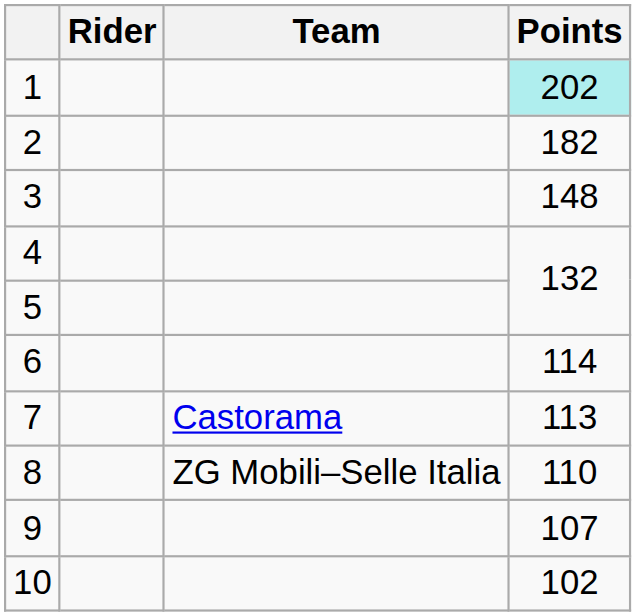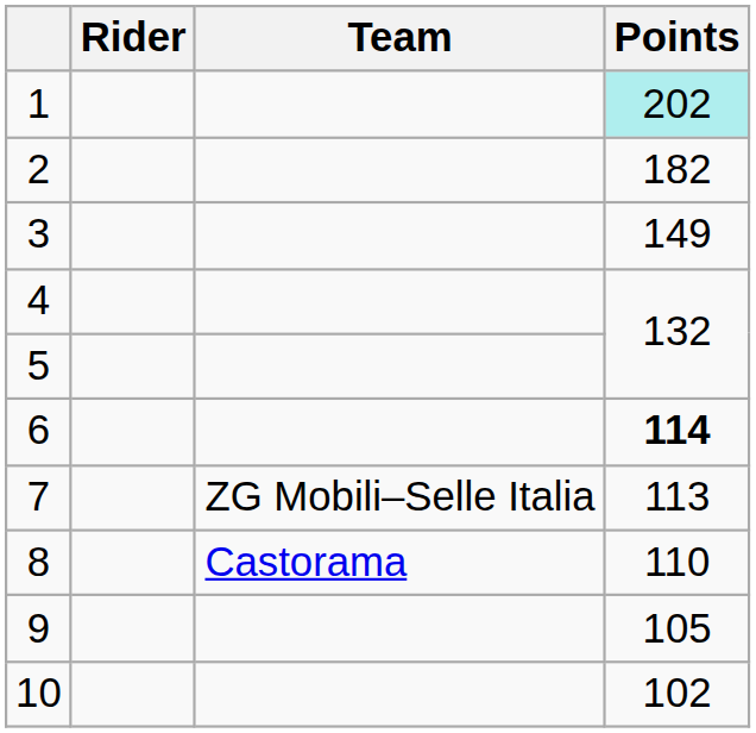 <table class="wikitable">
 <tr>
 <th></th>
 <th>Rider</th>
 <th>Team</th>
 <th>Points</th>
 </tr>
 <tr>
 <td style="text-align:center;">1</td>
 <td> </td>
 <td></td>
 <td style="background: paleturquoise; text-align:center;">202</td>
 </tr>
 <tr>
 <td style="text-align:center;">2</td>
 <td> </td>
 <td></td>
 <td style="text-align:center;">182</td>
 </tr>
 <tr>
 <td style="text-align:center;">3</td>
 <td></td>
 <td></td>
-<td style="text-align:center;">148</td>
+<td style="text-align:center;">149</td>
 </tr>
 <tr>
 <td style="text-align:center;">4</td>
 <td></td>
 <td></td>
 <td style="text-align:center;" rowspan="2">132</td>
 </tr>
 <tr>
 <td style="text-align:center;">5</td>
 <td></td>
 <td></td>
 </tr>
 <tr>
 <td style="text-align:center;">6</td>
 <td></td>
 <td></td>
-<td style="text-align:center;">114</td>
+<td style="text-align:center;"><strong>114</strong></td>
 </tr>
 <tr>
 <td style="text-align:center;">7</td>
 <td></td>
-<td><a href='#'>Castorama</a></td>
+<td>ZG Mobili–Selle Italia</td>
 <td style="text-align:center;">113</td>
 </tr>
 <tr>
 <td style="text-align:center;">8</td>
 <td></td>
-<td>ZG Mobili–Selle Italia</td>
+<td><a href='#'>Castorama</a></td>
 <td style="text-align:center;">110</td>
 </tr>
 <tr>
 <td style="text-align:center;">9</td>
 <td></td>
 <td></td>
-<td style="text-align:center;">107</td>
+<td style="text-align:center;">105</td>
 </tr>
 <tr>
 <td style="text-align:center;">10</td>
 <td></td>
 <td></td>
 <td style="text-align:center;">102</td>
 </tr>
 </table>
